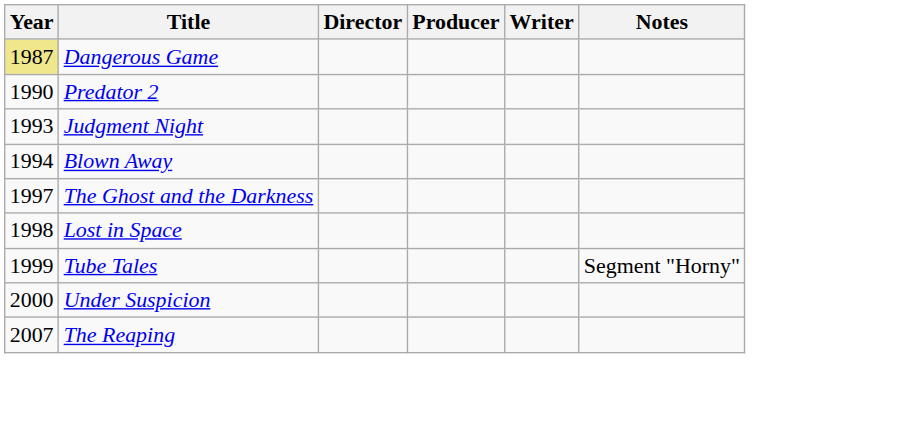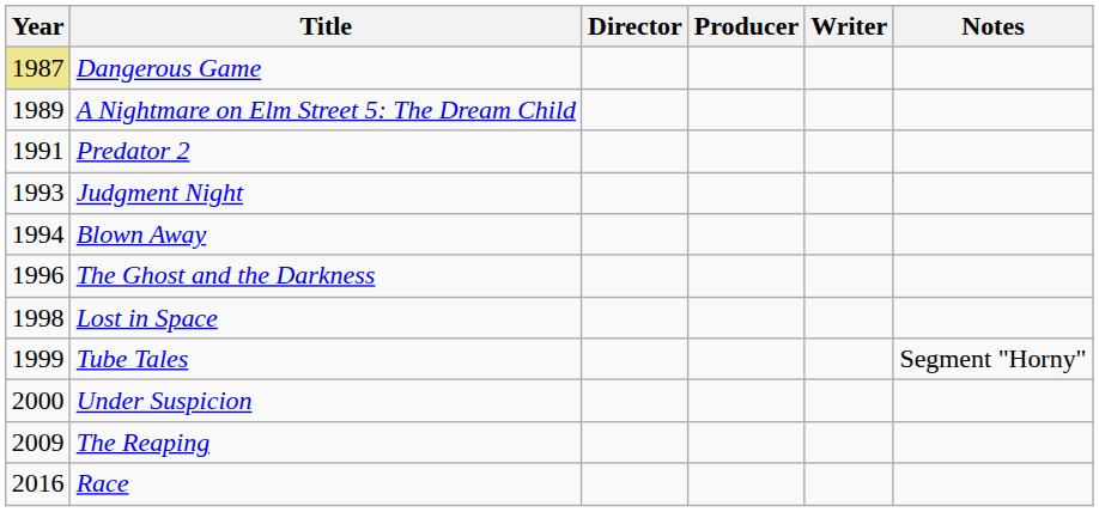 <table class="wikitable">
 <tr>
 <th>Year</th>
 <th>Title</th>
 <th>Director</th>
 <th>Producer</th>
 <th>Writer</th>
 <th>Notes</th>
 </tr>
 <tr>
 <td style="background: khaki;">1987</td>
 <td><em><a href='#'>Dangerous Game</a></em></td>
 <td></td>
 <td></td>
 <td></td>
 <td></td>
 </tr>
 <tr>
-<td>1990</td>
+<td>1989</td>
+<td><em><a href='#'>A Nightmare on Elm Street 5: The Dream Child</a></em></td>
+<td></td>
+<td></td>
+<td></td>
+<td></td>
+</tr>
+<tr>
+<td>1991</td>
 <td><em><a href='#'>Predator 2</a></em></td>
 <td></td>
 <td></td>
 <td></td>
 <td></td>
 </tr>
 <tr>
 <td>1993</td>
 <td><em><a href='#'>Judgment Night</a></em></td>
 <td></td>
 <td></td>
 <td></td>
 <td></td>
 </tr>
 <tr>
 <td>1994</td>
 <td><em><a href='#'>Blown Away</a></em></td>
 <td></td>
 <td></td>
 <td></td>
 <td></td>
 </tr>
 <tr>
-<td>1997</td>
+<td>1996</td>
 <td><em><a href='#'>The Ghost and the Darkness</a></em></td>
 <td></td>
 <td></td>
 <td></td>
 <td></td>
 </tr>
 <tr>
 <td>1998</td>
 <td><em><a href='#'>Lost in Space</a></em></td>
 <td></td>
 <td></td>
 <td></td>
 <td></td>
 </tr>
 <tr>
 <td>1999</td>
 <td><em><a href='#'>Tube Tales</a></em></td>
 <td></td>
 <td></td>
 <td></td>
 <td>Segment "Horny"</td>
 </tr>
 <tr>
 <td>2000</td>
 <td><em><a href='#'>Under Suspicion</a></em></td>
 <td></td>
 <td></td>
 <td></td>
 <td></td>
 </tr>
 <tr>
-<td>2007</td>
+<td>2009</td>
 <td><em><a href='#'>The Reaping</a></em></td>
 <td></td>
 <td></td>
 <td></td>
 <td></td>
 </tr>
+<tr>
+<td>2016</td>
+<td><em><a href='#'>Race</a></em></td>
+<td></td>
+<td></td>
+<td></td>
+<td></td>
+</tr>
 </table>
